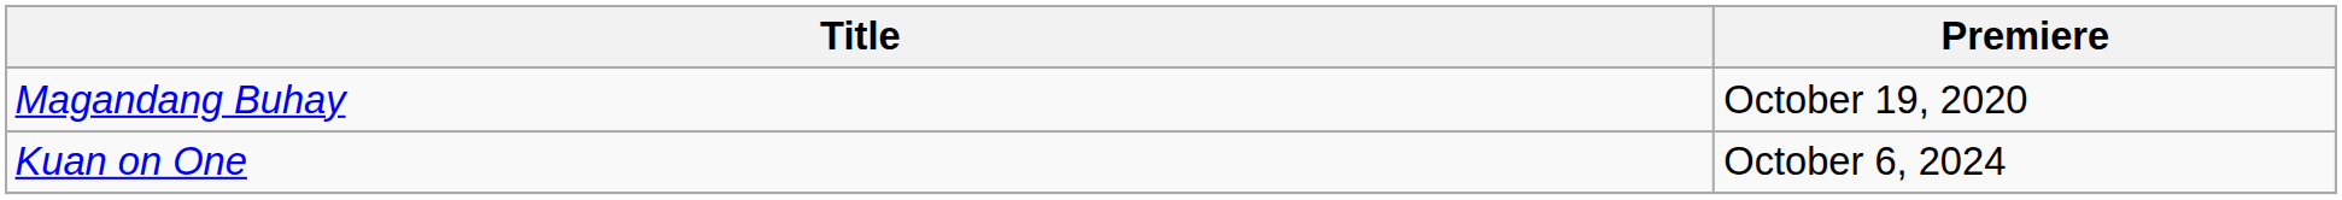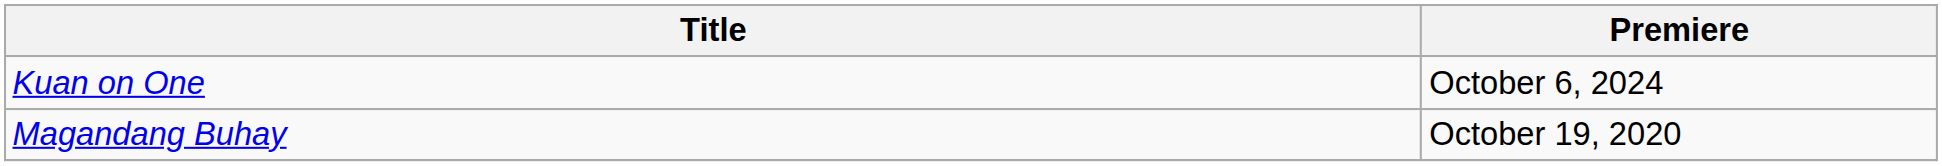 <table class="wikitable sortable" width="75%">
 <tr>
 <th style="width:55%;">Title</th>
 <th style="width:20%;">Premiere</th>
 </tr>
 <tr>
+<td><em><a href='#'>Kuan on One</a></em></td>
+<td>October 6, 2024</td>
+</tr>
+<tr>
 <td><em><a href='#'>Magandang Buhay</a></em></td>
 <td>October 19, 2020</td>
 </tr>
 <tr>
-<td><em><a href='#'>Kuan on One</a></em></td>
-<td>October 6, 2024</td>
-</tr>
-<tr>
 </tr>
 </table>
